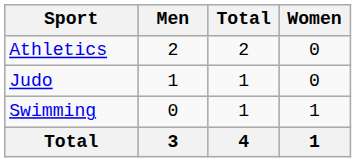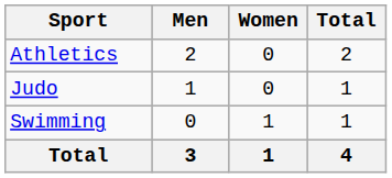 <table class="wikitable sortable" style="text-align:center; font-size:90%;">
 <tr>
 <th width=80>Sport</th>
 <th width=40>Men</th>
+<th width=40>Women</th>
 <th width=40>Total</th>
-<th width=40>Women</th>
 </tr>
 <tr>
 <td align=left><a href='#'>Athletics</a></td>
 <td>2</td>
+<td>0</td>
 <td>2</td>
-<td>0</td>
 </tr>
 <tr>
 <td align=left><a href='#'>Judo</a></td>
 <td>1</td>
+<td>0</td>
 <td>1</td>
-<td>0</td>
 </tr>
 <tr>
 <td align=left><a href='#'>Swimming</a></td>
 <td>0</td>
 <td>1</td>
 <td>1</td>
 </tr>
 <tr class="sortbottom">
 <th>Total</th>
 <th>3</th>
+<th>1</th>
 <th>4</th>
-<th>1</th>
 </tr>
 </table>
